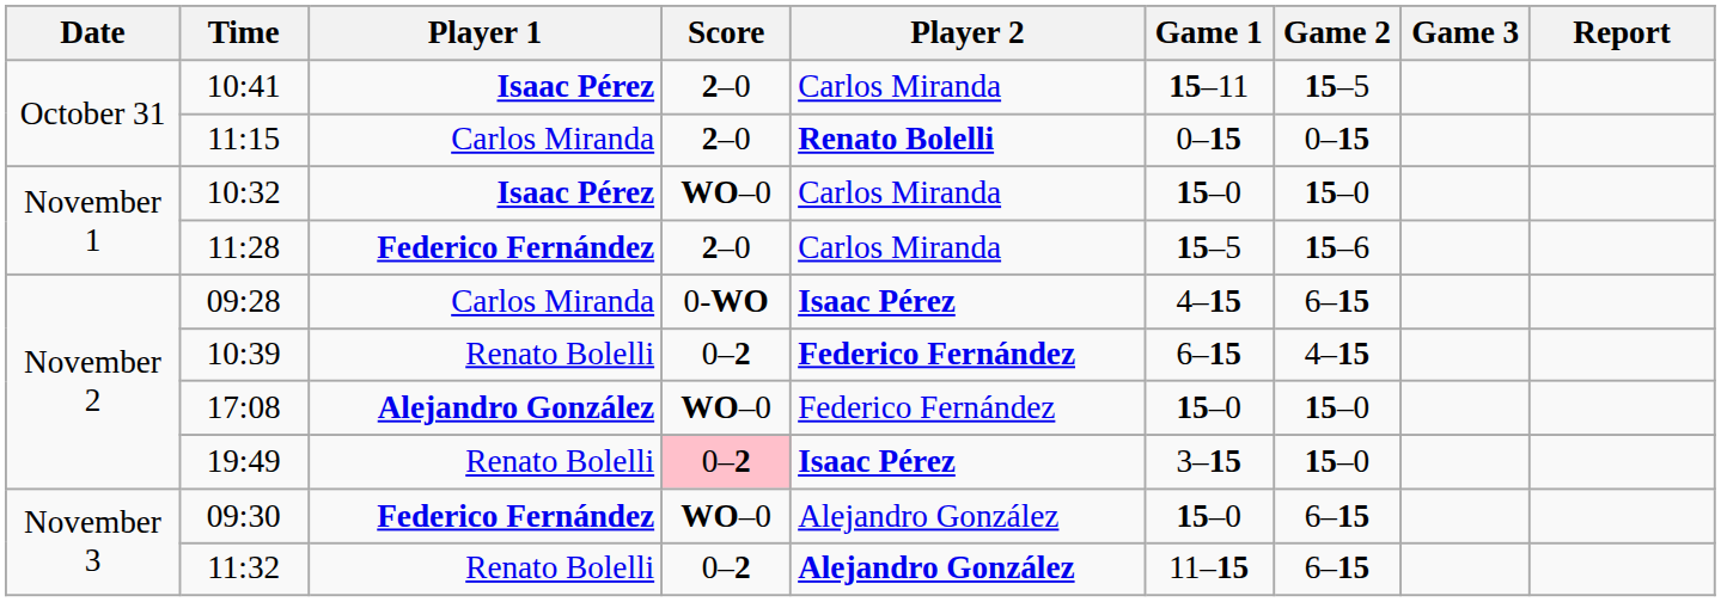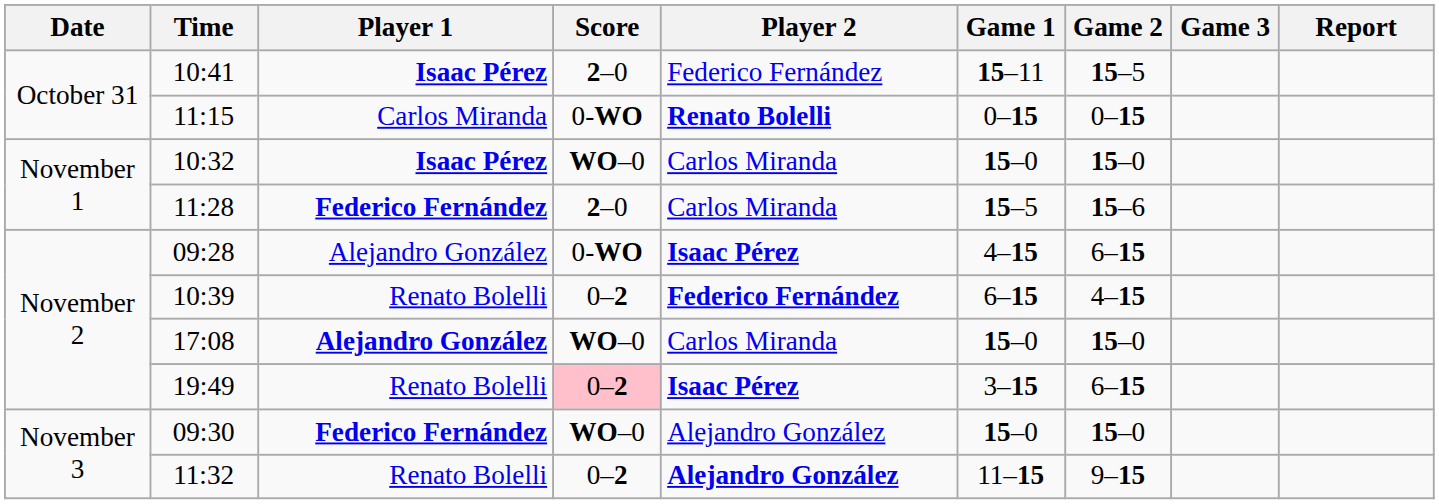 <table class="wikitable" style="font-size:90%; text-align:center">
 <tr>
 <th width="70">Date</th>
 <th width="50">Time</th>
 <th width="150">Player 1</th>
 <th width="50">Score</th>
 <th width="150">Player 2</th>
 <th width="50">Game 1</th>
 <th width="50">Game 2</th>
 <th width="50">Game 3</th>
 <th width="75">Report</th>
 </tr>
 <tr>
 <td rowspan="2">October 31</td>
 <td>10:41</td>
 <td align="right"><strong><a href='#'>Isaac Pérez</a></strong> </td>
 <td><strong>2</strong>–0</td>
-<td align="left"> <a href='#'>Carlos Miranda</a></td>
+<td align="left"> <a href='#'>Federico Fernández</a></td>
 <td><strong>15</strong>–11</td>
 <td><strong>15</strong>–5</td>
 <td></td>
 <td></td>
 </tr>
 <tr>
 <td>11:15</td>
 <td align="right"><a href='#'>Carlos Miranda</a> </td>
-<td><strong>2</strong>–0</td>
+<td>0-<strong>WO</strong></td>
 <td align="left"> <strong><a href='#'>Renato Bolelli</a></strong></td>
 <td>0–<strong>15</strong></td>
 <td>0–<strong>15</strong></td>
 <td></td>
 <td></td>
 </tr>
 <tr>
 <td rowspan="2">November 1</td>
 <td>10:32</td>
 <td align="right"><strong><a href='#'>Isaac Pérez</a></strong> </td>
 <td><strong>WO</strong>–0</td>
 <td align="left"> <a href='#'>Carlos Miranda</a></td>
 <td><strong>15</strong>–0</td>
 <td><strong>15</strong>–0</td>
 <td></td>
 <td></td>
 </tr>
 <tr>
 <td>11:28</td>
 <td align="right"><strong><a href='#'>Federico Fernández</a></strong> </td>
 <td><strong>2</strong>–0</td>
 <td align="left"> <a href='#'>Carlos Miranda</a></td>
 <td><strong>15</strong>–5</td>
 <td><strong>15</strong>–6</td>
 <td></td>
 <td></td>
 </tr>
 <tr>
 <td rowspan="4">November 2</td>
 <td>09:28</td>
-<td align="right"><a href='#'>Carlos Miranda</a> </td>
+<td align="right"><a href='#'>Alejandro González</a> </td>
 <td>0-<strong>WO</strong></td>
 <td align="left"> <strong><a href='#'>Isaac Pérez</a></strong></td>
 <td>4–<strong>15</strong></td>
 <td>6–<strong>15</strong></td>
 <td></td>
 <td></td>
 </tr>
 <tr>
 <td>10:39</td>
 <td align="right"><a href='#'>Renato Bolelli</a> </td>
 <td>0–<strong>2</strong></td>
 <td align="left"> <strong><a href='#'>Federico Fernández</a></strong></td>
 <td>6–<strong>15</strong></td>
 <td>4–<strong>15</strong></td>
 <td></td>
 <td></td>
 </tr>
 <tr>
 <td>17:08</td>
 <td align="right"><strong><a href='#'>Alejandro González</a></strong> </td>
 <td><strong>WO</strong>–0</td>
-<td align="left"> <a href='#'>Federico Fernández</a></td>
+<td align="left"> <a href='#'>Carlos Miranda</a></td>
 <td><strong>15</strong>–0</td>
 <td><strong>15</strong>–0</td>
 <td></td>
 <td></td>
 </tr>
 <tr>
 <td>19:49</td>
 <td align="right"><a href='#'>Renato Bolelli</a> </td>
 <td style="background: pink;">0–<strong>2</strong></td>
 <td align="left"> <strong><a href='#'>Isaac Pérez</a></strong></td>
 <td>3–<strong>15</strong></td>
-<td><strong>15</strong>–0</td>
+<td>6–<strong>15</strong></td>
 <td></td>
 <td></td>
 </tr>
 <tr>
 <td rowspan="2">November 3</td>
 <td>09:30</td>
 <td align="right"><strong><a href='#'>Federico Fernández</a></strong> </td>
 <td><strong>WO</strong>–0</td>
 <td align="left"> <a href='#'>Alejandro González</a></td>
 <td><strong>15</strong>–0</td>
-<td>6–<strong>15</strong></td>
+<td><strong>15</strong>–0</td>
 <td></td>
 <td></td>
 </tr>
 <tr>
 <td>11:32</td>
 <td align="right"><a href='#'>Renato Bolelli</a> </td>
 <td>0–<strong>2</strong></td>
 <td align="left"> <strong><a href='#'>Alejandro González</a></strong></td>
 <td>11–<strong>15</strong></td>
-<td>6–<strong>15</strong></td>
+<td>9–<strong>15</strong></td>
 <td></td>
 <td></td>
 </tr>
 </table>
